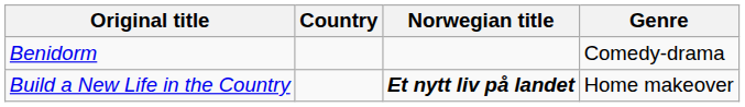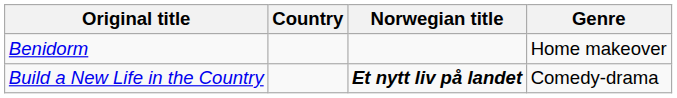 <table class="wikitable">
 <tr>
 <th>Original title</th>
 <th>Country</th>
 <th>Norwegian title</th>
 <th>Genre</th>
 </tr>
 <tr>
 <td><em><a href='#'>Benidorm</a></em></td>
 <td></td>
 <td></td>
-<td>Comedy-drama</td>
+<td>Home makeover</td>
 </tr>
 <tr>
 <td><em><a href='#'>Build a New Life in the Country</a></em></td>
 <td></td>
 <td><strong><em>Et nytt liv på landet</em></strong></td>
-<td>Home makeover</td>
+<td>Comedy-drama</td>
 </tr>
 </table>
